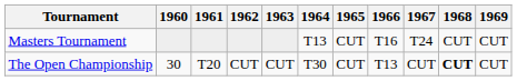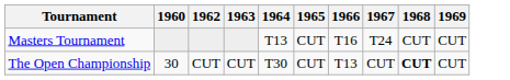 <table class="wikitable" style="font-size:95%;text-align:center;">
 <tr>
 <th>Tournament</th>
 <th>1960</th>
-<th>1961</th>
 <th>1962</th>
 <th>1963</th>
 <th>1964</th>
 <th>1965</th>
 <th>1966</th>
 <th>1967</th>
 <th>1968</th>
 <th>1969</th>
 </tr>
 <tr>
 <td align=left><a href='#'>Masters Tournament</a></td>
 <td style="background:#eeeeee;"></td>
 <td style="background:#eeeeee;"></td>
 <td style="background:#eeeeee;"></td>
-<td style="background:#eeeeee;"></td>
 <td>T13</td>
 <td>CUT</td>
 <td>T16</td>
 <td>T24</td>
 <td>CUT</td>
 <td>CUT</td>
 </tr>
 <tr>
 <td align=left><a href='#'>The Open Championship</a></td>
 <td>30</td>
-<td>T20</td>
 <td>CUT</td>
 <td>CUT</td>
 <td>T30</td>
 <td>CUT</td>
 <td>T13</td>
 <td>CUT</td>
 <td><strong>CUT</strong></td>
 <td>CUT</td>
 </tr>
 </table>
